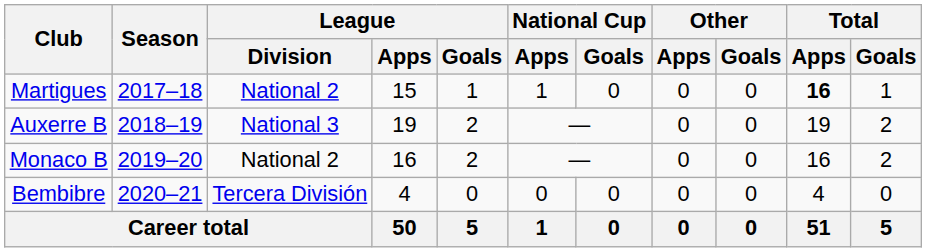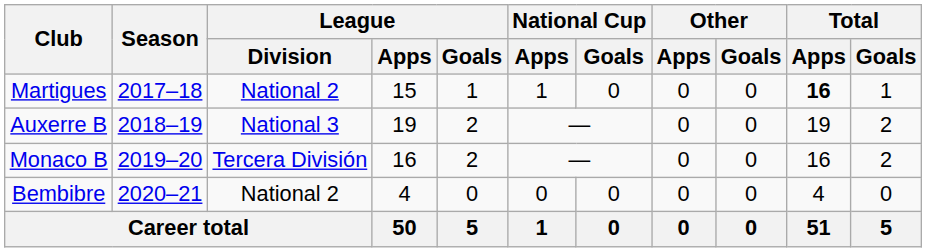 <table class="wikitable" style="text-align: center">
 <tr>
 <th rowspan="2">Club</th>
 <th rowspan="2">Season</th>
 <th colspan="3">League</th>
 <th colspan="2">National Cup</th>
 <th colspan="2">Other</th>
 <th colspan="2">Total</th>
 </tr>
 <tr>
 <th>Division</th>
 <th>Apps</th>
 <th>Goals</th>
 <th>Apps</th>
 <th>Goals</th>
 <th>Apps</th>
 <th>Goals</th>
 <th>Apps</th>
 <th>Goals</th>
 </tr>
 <tr>
 <td><a href='#'>Martigues</a></td>
 <td><a href='#'>2017–18</a></td>
 <td><a href='#'>National 2</a></td>
 <td>15</td>
 <td>1</td>
 <td>1</td>
 <td>0</td>
 <td>0</td>
 <td>0</td>
 <td><strong>16</strong></td>
 <td>1</td>
 </tr>
 <tr>
 <td><a href='#'>Auxerre B</a></td>
 <td><a href='#'>2018–19</a></td>
 <td><a href='#'>National 3</a></td>
 <td>19</td>
 <td>2</td>
 <td colspan="2">—</td>
 <td>0</td>
 <td>0</td>
 <td>19</td>
 <td>2</td>
 </tr>
 <tr>
 <td><a href='#'>Monaco B</a></td>
 <td><a href='#'>2019–20</a></td>
-<td>National 2</td>
+<td><a href='#'>Tercera División</a></td>
 <td>16</td>
 <td>2</td>
 <td colspan="2">—</td>
 <td>0</td>
 <td>0</td>
 <td>16</td>
 <td>2</td>
 </tr>
 <tr>
 <td><a href='#'>Bembibre</a></td>
 <td><a href='#'>2020–21</a></td>
-<td><a href='#'>Tercera División</a></td>
+<td>National 2</td>
 <td>4</td>
 <td>0</td>
 <td>0</td>
 <td>0</td>
 <td>0</td>
 <td>0</td>
 <td>4</td>
 <td>0</td>
 </tr>
 <tr>
 <th colspan="3"><strong>Career total</strong></th>
 <th>50</th>
 <th>5</th>
 <th>1</th>
 <th>0</th>
 <th>0</th>
 <th>0</th>
 <th>51</th>
 <th>5</th>
 </tr>
 </table>
